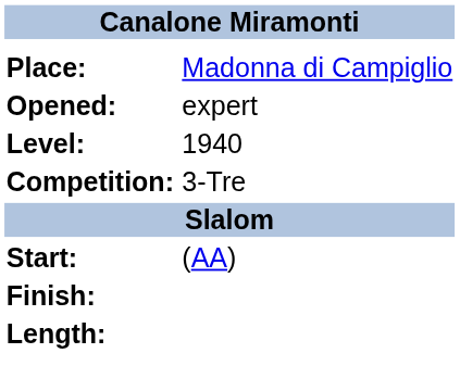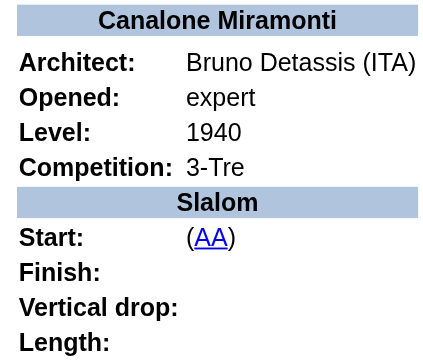 <table border=0 class="toccolours float-right" align="right" style="margin:0 0 0.5em 1em; font-size: 85%;">
 <tr>
 <th bgcolor=#b0c4de colspan=2 align="center">Canalone Miramonti</th>
 </tr>
 <tr>
 <td align="center" colspan=2></td>
 </tr>
 <tr>
-<td><strong>Place:</strong></td>
-<td> <a href='#'>Madonna di Campiglio</a></td>
+<td><strong>Architect:</strong></td>
+<td>Bruno Detassis (ITA)</td>
 </tr>
 <tr>
 <td><strong>Opened:</strong></td>
 <td>expert</td>
 </tr>
 <tr>
 <td><strong>Level:</strong></td>
 <td>1940</td>
 </tr>
 <tr>
 <td><strong>Competition:</strong></td>
 <td>3-Tre</td>
 </tr>
 <tr>
 <th bgcolor=#b0c4de colspan=2 align="center">Slalom</th>
 </tr>
 <tr>
 <td><strong>Start:</strong></td>
 <td> (<a href='#'>AA</a>)</td>
 </tr>
 <tr>
 <td><strong>Finish:</strong></td>
 <td></td>
 </tr>
 <tr>
+<td><strong>Vertical drop:</strong></td>
+<td></td>
+</tr>
+<tr>
 <td><strong>Length:</strong></td>
 <td></td>
 </tr>
 </table>
